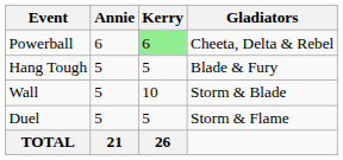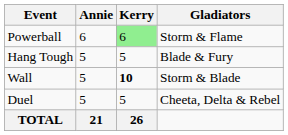 <table class="wikitable">
 <tr>
 <th>Event</th>
 <th>Annie</th>
 <th>Kerry</th>
 <th>Gladiators</th>
 </tr>
 <tr>
 <td>Powerball</td>
 <td>6</td>
 <td style="background: lightgreen;">6</td>
-<td>Cheeta, Delta & Rebel</td>
+<td>Storm & Flame</td>
 </tr>
 <tr>
 <td>Hang Tough</td>
 <td>5</td>
 <td>5</td>
 <td>Blade & Fury</td>
 </tr>
 <tr>
 <td>Wall</td>
 <td>5</td>
-<td>10</td>
+<td><strong>10</strong></td>
 <td>Storm & Blade</td>
 </tr>
 <tr>
 <td>Duel</td>
 <td>5</td>
 <td>5</td>
-<td>Storm & Flame</td>
+<td>Cheeta, Delta & Rebel</td>
 </tr>
 <tr>
 <th>TOTAL</th>
 <th>21</th>
 <th>26</th>
 </tr>
 </table>
